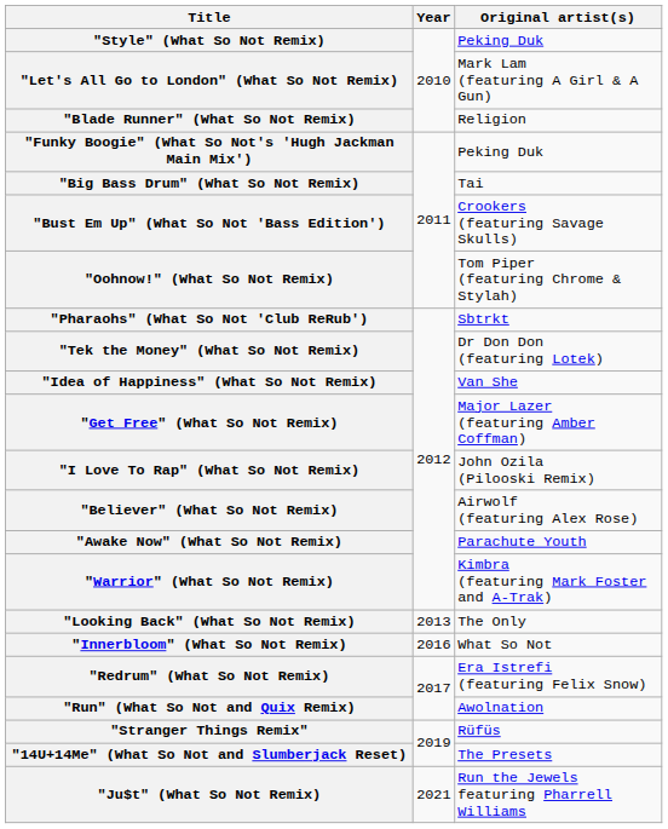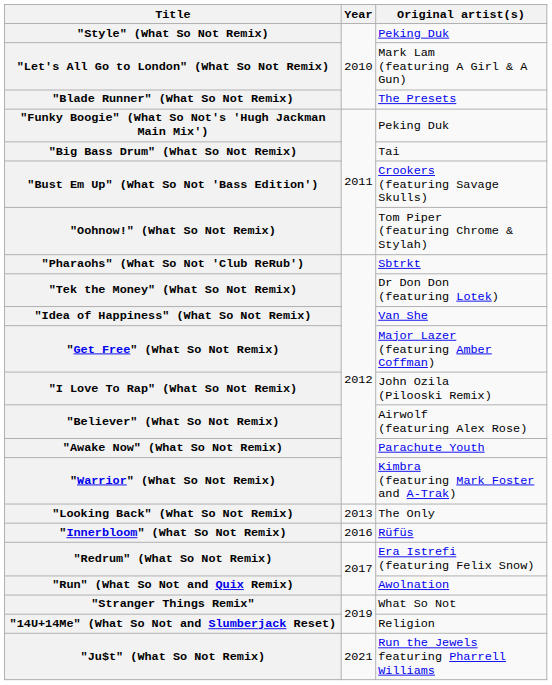 <table class="wikitable plainrowheaders">
 <tr>
 <th style="width:28em;">Title</th>
 <th style="width:2em;">Year</th>
 <th style="width:14em;">Original artist(s)</th>
 </tr>
 <tr>
 <th scope="row">"Style" (What So Not Remix)</th>
 <td rowspan="3">2010</td>
 <td><a href='#'>Peking Duk</a></td>
 </tr>
 <tr>
 <th scope="row">"Let's All Go to London" (What So Not Remix)</th>
 <td>Mark Lam <br><span>(featuring A Girl & A Gun)</span></td>
 </tr>
 <tr>
 <th scope="row">"Blade Runner" (What So Not Remix)</th>
-<td>Religion</td>
+<td><a href='#'>The Presets</a></td>
 </tr>
 <tr>
 <th scope="row">"Funky Boogie" (What So Not's 'Hugh Jackman Main Mix')</th>
 <td rowspan="4">2011</td>
 <td>Peking Duk</td>
 </tr>
 <tr>
 <th scope="row">"Big Bass Drum" (What So Not Remix)</th>
 <td>Tai</td>
 </tr>
 <tr>
 <th scope="row">"Bust Em Up" (What So Not 'Bass Edition')</th>
 <td><a href='#'>Crookers</a> <br><span>(featuring Savage Skulls)</span></td>
 </tr>
 <tr>
 <th scope="row">"Oohnow!" (What So Not Remix)</th>
 <td>Tom Piper <br><span>(featuring Chrome & Stylah)</span></td>
 </tr>
 <tr>
 <th scope="row">"Pharaohs" (What So Not 'Club ReRub')</th>
 <td rowspan="8">2012</td>
 <td><a href='#'>Sbtrkt</a></td>
 </tr>
 <tr>
 <th scope="row">"Tek the Money" (What So Not Remix)</th>
 <td>Dr Don Don <br><span>(featuring <a href='#'>Lotek</a>)</span></td>
 </tr>
 <tr>
 <th scope="row">"Idea of Happiness" (What So Not Remix)</th>
 <td><a href='#'>Van She</a></td>
 </tr>
 <tr>
 <th scope="row">"<a href='#'>Get Free</a>" (What So Not Remix)</th>
 <td><a href='#'>Major Lazer</a> <br><span>(featuring <a href='#'>Amber Coffman</a>)</span></td>
 </tr>
 <tr>
 <th scope="row">"I Love To Rap" (What So Not Remix)</th>
 <td>John Ozila <br><span>(Pilooski Remix)</span></td>
 </tr>
 <tr>
 <th scope="row">"Believer" (What So Not Remix)</th>
 <td>Airwolf <br><span>(featuring Alex Rose)</span></td>
 </tr>
 <tr>
 <th scope="row">"Awake Now" (What So Not Remix)</th>
 <td><a href='#'>Parachute Youth</a></td>
 </tr>
 <tr>
 <th scope="row">"<a href='#'>Warrior</a>" (What So Not Remix)</th>
 <td><a href='#'>Kimbra</a> <br><span>(featuring <a href='#'>Mark Foster</a> and <a href='#'>A-Trak</a>)</span></td>
 </tr>
 <tr>
 <th scope="row">"Looking Back" (What So Not Remix)</th>
 <td>2013</td>
 <td>The Only</td>
 </tr>
 <tr>
 <th scope="row">"<a href='#'>Innerbloom</a>" (What So Not Remix)</th>
 <td>2016</td>
-<td>What So Not</td>
+<td><a href='#'>Rüfüs</a></td>
 </tr>
 <tr>
 <th scope="row">"Redrum" (What So Not Remix)</th>
 <td rowspan="2">2017</td>
 <td><a href='#'>Era Istrefi</a> <br><span>(featuring Felix Snow)</span></td>
 </tr>
 <tr>
 <th scope="row">"Run" (What So Not and <a href='#'>Quix</a> Remix)</th>
 <td><a href='#'>Awolnation</a></td>
 </tr>
 <tr>
 <th scope="row">"Stranger Things Remix"</th>
 <td rowspan="2">2019</td>
-<td><a href='#'>Rüfüs</a></td>
+<td>What So Not</td>
 </tr>
 <tr>
 <th scope="row">"14U+14Me" (What So Not and <a href='#'>Slumberjack</a> Reset)</th>
-<td><a href='#'>The Presets</a></td>
+<td>Religion</td>
 </tr>
 <tr>
 <th scope="row">"Ju$t" (What So Not Remix)</th>
 <td>2021</td>
 <td><a href='#'>Run the Jewels</a> featuring <a href='#'>Pharrell Williams</a></td>
 </tr>
 </table>
